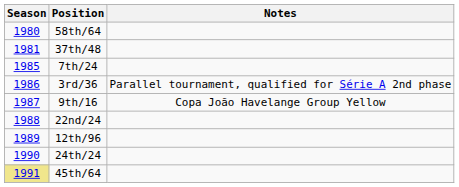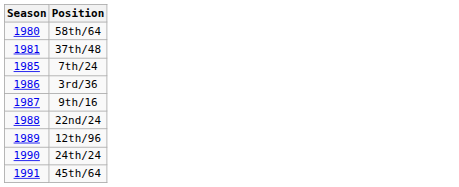 <table class="wikitable" style="text-align:center;">
 <tr>
 <th>Season</th>
 <th>Position</th>
-<th>Notes</th>
 </tr>
 <tr>
 <td><a href='#'>1980</a></td>
 <td>58th/64</td>
-<td></td>
 </tr>
 <tr>
 <td><a href='#'>1981</a></td>
 <td>37th/48</td>
-<td></td>
 </tr>
 <tr>
 <td><a href='#'>1985</a></td>
 <td>7th/24</td>
-<td></td>
 </tr>
 <tr>
 <td><a href='#'>1986</a></td>
 <td>3rd/36</td>
-<td>Parallel tournament, qualified for <a href='#'>Série A</a> 2nd phase</td>
 </tr>
 <tr>
 <td><a href='#'>1987</a></td>
 <td>9th/16</td>
-<td>Copa João Havelange Group Yellow</td>
 </tr>
 <tr>
 <td><a href='#'>1988</a></td>
 <td>22nd/24</td>
-<td></td>
 </tr>
 <tr>
 <td><a href='#'>1989</a></td>
 <td>12th/96</td>
-<td></td>
 </tr>
 <tr>
 <td><a href='#'>1990</a></td>
 <td>24th/24</td>
-<td></td>
 </tr>
 <tr>
-<td style="background: khaki;"><a href='#'>1991</a></td>
+<td><a href='#'>1991</a></td>
 <td>45th/64</td>
-<td></td>
 </tr>
 </table>
